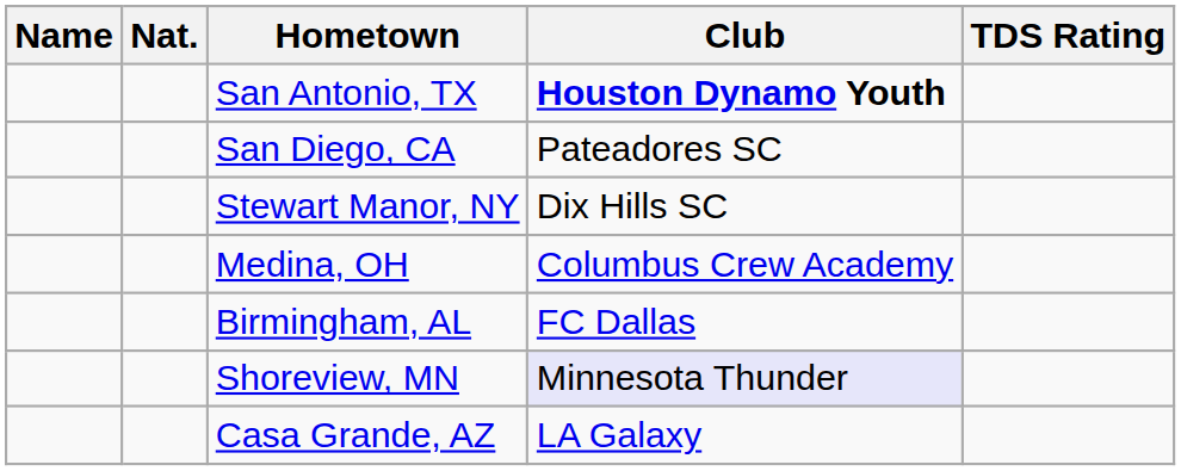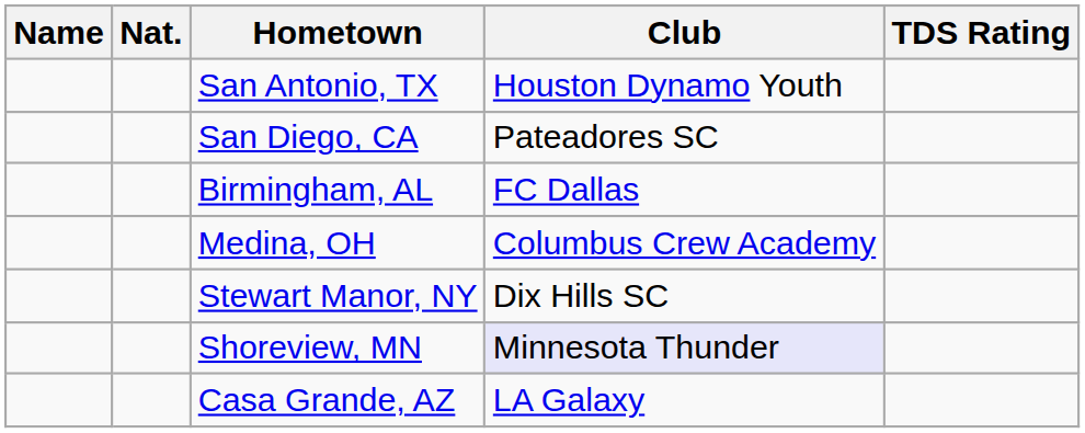 <table class="wikitable" style="font-size:90%;" border="1">
 <tr>
 <th>Name</th>
 <th>Nat.</th>
 <th>Hometown</th>
 <th>Club</th>
 <th>TDS Rating</th>
 </tr>
 <tr>
 <td></td>
 <td></td>
 <td><a href='#'>San Antonio, TX</a></td>
-<td><strong><a href='#'>Houston Dynamo</a> Youth</strong></td>
+<td><a href='#'>Houston Dynamo</a> Youth</td>
 <td></td>
 </tr>
 <tr>
 <td></td>
 <td></td>
 <td><a href='#'>San Diego, CA</a></td>
 <td>Pateadores SC</td>
 <td></td>
 </tr>
 <tr>
 <td></td>
 <td></td>
-<td><a href='#'>Stewart Manor, NY</a></td>
-<td>Dix Hills SC</td>
+<td><a href='#'>Birmingham, AL</a></td>
+<td><a href='#'>FC Dallas</a></td>
 <td></td>
 </tr>
 <tr>
 <td></td>
 <td></td>
 <td><a href='#'>Medina, OH</a></td>
 <td><a href='#'>Columbus Crew Academy</a></td>
 <td></td>
 </tr>
 <tr>
 <td></td>
 <td></td>
-<td><a href='#'>Birmingham, AL</a></td>
-<td><a href='#'>FC Dallas</a></td>
+<td><a href='#'>Stewart Manor, NY</a></td>
+<td>Dix Hills SC</td>
 <td></td>
 </tr>
 <tr>
 <td></td>
 <td></td>
 <td><a href='#'>Shoreview, MN</a></td>
 <td style="background: lavender;">Minnesota Thunder</td>
 <td></td>
 </tr>
 <tr>
 <td></td>
 <td></td>
 <td><a href='#'>Casa Grande, AZ</a></td>
 <td><a href='#'>LA Galaxy</a></td>
 <td></td>
 </tr>
 </table>
